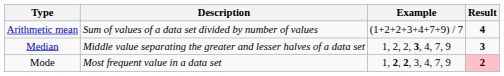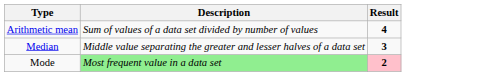 <table class="wikitable">
 <tr>
 <th>Type</th>
 <th>Description</th>
-<th>Example</th>
 <th>Result</th>
 </tr>
 <tr>
 <td align="center"><a href='#'>Arithmetic mean</a></td>
 <td><em>Sum of values of a data set divided by number of values</em></td>
-<td align="center">(1+2+2+3+4+7+9) / 7</td>
 <td align="center"><strong>4</strong></td>
 </tr>
 <tr>
 <td align="center"><a href='#'>Median</a></td>
 <td><em>Middle value separating the greater and lesser halves of a data set</em></td>
-<td align="center">1, 2, 2, <strong>3</strong>, 4, 7, 9</td>
 <td align="center"><strong>3</strong></td>
 </tr>
 <tr>
 <td align="center">Mode</td>
-<td><em>Most frequent value in a data set</em></td>
-<td align="center">1, <strong>2</strong>, <strong>2</strong>, 3, 4, 7, 9</td>
+<td style="background: lightgreen;"><em>Most frequent value in a data set</em></td>
 <td align="center" style="background: pink;"><strong>2</strong></td>
 </tr>
 </table>
